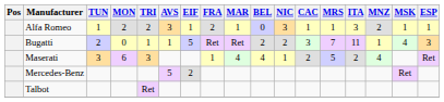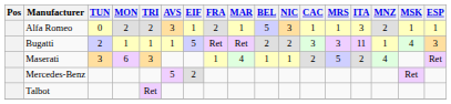 <table class="wikitable" style="font-size: 85%; text-align:center">
 <tr valign="top">
 <th valign="middle">Pos</th>
 <th valign="middle">Manufacturer</th>
 <th><a href='#'>TUN</a><br></th>
 <th><strong><a href='#'>MON</a> </strong><br></th>
 <th><a href='#'>TRI</a><br></th>
 <th><a href='#'>AVS</a><br></th>
 <th><a href='#'>EIF</a><br></th>
 <th><strong><a href='#'>FRA</a> </strong><br></th>
 <th><a href='#'>MAR</a><br></th>
 <th><strong><a href='#'>BEL</a> </strong><br></th>
 <th><a href='#'>NIC</a><br></th>
 <th><a href='#'>CAC</a><br></th>
 <th><a href='#'>MRS</a><br></th>
 <th><strong><a href='#'>ITA</a> </strong><br></th>
 <th><a href='#'>MNZ</a><br></th>
 <th><a href='#'>MSK</a><br></th>
 <th><strong><a href='#'>ESP</a> </strong><br></th>
 </tr>
 <tr>
 <th></th>
 <td align="left"> Alfa Romeo</td>
-<td style="background:#ffffbf;">1</td>
+<td style="background:#ffffbf;">0</td>
 <td style="background:#dfdfdf;">2</td>
 <td style="background:#dfdfdf;">2</td>
 <td style="background:#ffdf9f;">3</td>
 <td style="background:#ffffbf;">1</td>
 <td style="background:#dfdfdf;">2</td>
 <td style="background:#ffffbf;">1</td>
-<td style="background:#cfcfff;">0</td>
+<td style="background:#cfcfff;">5</td>
 <td style="background:#ffdf9f;">3</td>
 <td style="background:#ffffbf;">1</td>
 <td style="background:#ffffbf;">1</td>
 <td style="background:#ffffbf;">3</td>
 <td style="background:#dfdfdf;">2</td>
 <td style="background:#ffffbf;">1</td>
 <td style="background:#ffffbf;">1</td>
 </tr>
 <tr>
 <th></th>
 <td align="left"> Bugatti</td>
 <td style="background:#cfcfff;">2</td>
-<td style="background:#ffffbf;">0</td>
+<td style="background:#ffffbf;">1</td>
 <td style="background:#ffffbf;">1</td>
 <td style="background:#ffffbf;">1</td>
 <td style="background:#cfcfff;">5</td>
 <td style="background:#efcfff;">Ret</td>
 <td style="background:#efcfff;">Ret</td>
 <td style="background:#dfdfdf;">2</td>
 <td style="background:#dfdfdf;">2</td>
 <td style="background:#dfffdf;">3</td>
-<td style="background:#efcfff;">7</td>
+<td style="background:#efcfff;">3</td>
 <td style="background:#efcfff;">11</td>
 <td style="background:#ffffbf;">1</td>
 <td style="background:#dfffdf;">4</td>
 <td style="background:#ffdf9f;">3</td>
 </tr>
 <tr>
 <th></th>
 <td align="left"> Maserati</td>
 <td style="background:#ffdf9f;">3</td>
 <td style="background:#efcfff;">6</td>
 <td style="background:#ffdf9f;">3</td>
 <td></td>
 <td></td>
 <td style="background:#ffffbf;">1</td>
 <td style="background:#dfffdf;">4</td>
-<td style="background:#ffffbf;">4</td>
+<td style="background:#ffffbf;">1</td>
 <td style="background:#ffffbf;">1</td>
 <td style="background:#dfdfdf;">2</td>
 <td style="background:#cfcfff;">5</td>
 <td style="background:#dfdfdf;">2</td>
 <td style="background:#dfffdf;">4</td>
 <td></td>
 <td style="background:#efcfff;">Ret</td>
 </tr>
 <tr>
 <th></th>
 <td align="left"> Mercedes-Benz</td>
 <td></td>
 <td></td>
 <td></td>
 <td style="background:#efcfff;">5</td>
 <td style="background:#dfdfdf;">2</td>
 <td></td>
 <td></td>
 <td></td>
 <td></td>
 <td></td>
 <td></td>
 <td></td>
 <td></td>
 <td style="background:#efcfff;">Ret</td>
 <td></td>
 </tr>
 <tr>
 <th></th>
 <td align="left"> Talbot</td>
 <td></td>
 <td></td>
 <td style="background:#efcfff;">Ret</td>
 <td></td>
 <td></td>
 <td></td>
 <td></td>
 <td></td>
 <td></td>
 <td></td>
 <td></td>
 <td></td>
 <td></td>
 <td></td>
 <td></td>
 </tr>
 <tr>
 </tr>
 </table>
